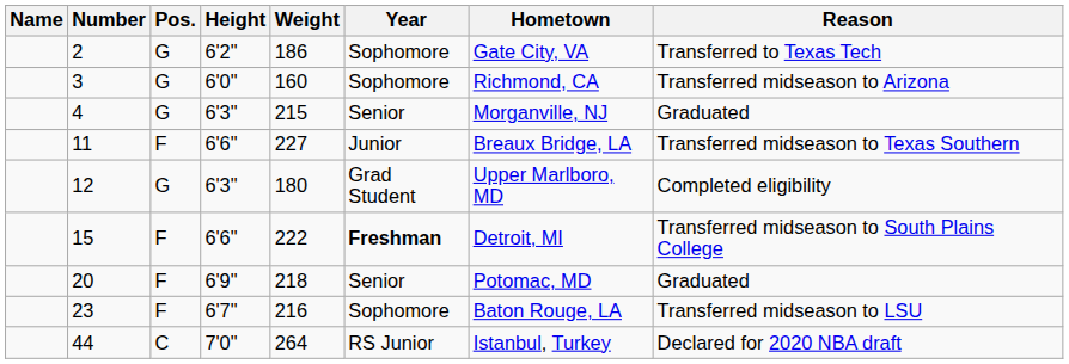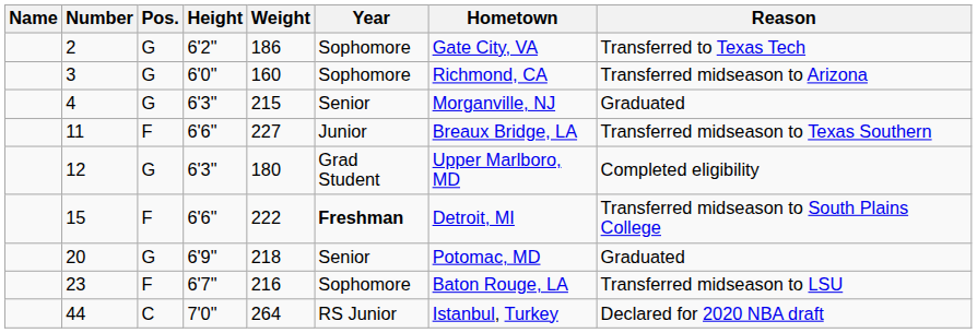 <table class="wikitable sortable" border="1">
 <tr>
 <th>Name</th>
 <th>Number</th>
 <th>Pos.</th>
 <th>Height</th>
 <th>Weight</th>
 <th>Year</th>
 <th>Hometown</th>
 <th class="unsortable">Reason</th>
 </tr>
 <tr>
 <td></td>
 <td>2</td>
 <td>G</td>
 <td>6'2"</td>
 <td>186</td>
 <td>Sophomore</td>
 <td><a href='#'>Gate City, VA</a></td>
 <td>Transferred to <a href='#'>Texas Tech</a></td>
 </tr>
 <tr>
 <td></td>
 <td>3</td>
 <td>G</td>
 <td>6'0"</td>
 <td>160</td>
 <td>Sophomore</td>
 <td><a href='#'>Richmond, CA</a></td>
 <td>Transferred midseason to <a href='#'>Arizona</a></td>
 </tr>
 <tr>
 <td></td>
 <td>4</td>
 <td>G</td>
 <td>6'3"</td>
 <td>215</td>
 <td>Senior</td>
 <td><a href='#'>Morganville, NJ</a></td>
 <td>Graduated</td>
 </tr>
 <tr>
 <td></td>
 <td>11</td>
 <td>F</td>
 <td>6'6"</td>
 <td>227</td>
 <td>Junior</td>
 <td><a href='#'>Breaux Bridge, LA</a></td>
 <td>Transferred midseason to <a href='#'>Texas Southern</a></td>
 </tr>
 <tr>
 <td></td>
 <td>12</td>
 <td>G</td>
 <td>6'3"</td>
 <td>180</td>
 <td>Grad Student</td>
 <td><a href='#'>Upper Marlboro, MD</a></td>
 <td>Completed eligibility</td>
 </tr>
 <tr>
 <td></td>
 <td>15</td>
 <td>F</td>
 <td>6'6"</td>
 <td>222</td>
 <td><strong>Freshman</strong></td>
 <td><a href='#'>Detroit, MI</a></td>
 <td>Transferred midseason to <a href='#'>South Plains College</a></td>
 </tr>
 <tr>
 <td></td>
 <td>20</td>
-<td>F</td>
+<td>G</td>
 <td>6'9"</td>
 <td>218</td>
 <td>Senior</td>
 <td><a href='#'>Potomac, MD</a></td>
 <td>Graduated</td>
 </tr>
 <tr>
 <td></td>
 <td>23</td>
 <td>F</td>
 <td>6'7"</td>
 <td>216</td>
 <td>Sophomore</td>
 <td><a href='#'>Baton Rouge, LA</a></td>
 <td>Transferred midseason to <a href='#'>LSU</a></td>
 </tr>
 <tr>
 <td></td>
 <td>44</td>
 <td>C</td>
 <td>7'0"</td>
 <td>264</td>
 <td>RS Junior</td>
 <td><a href='#'>Istanbul</a>, <a href='#'>Turkey</a></td>
 <td>Declared for <a href='#'>2020 NBA draft</a></td>
 </tr>
 </table>
